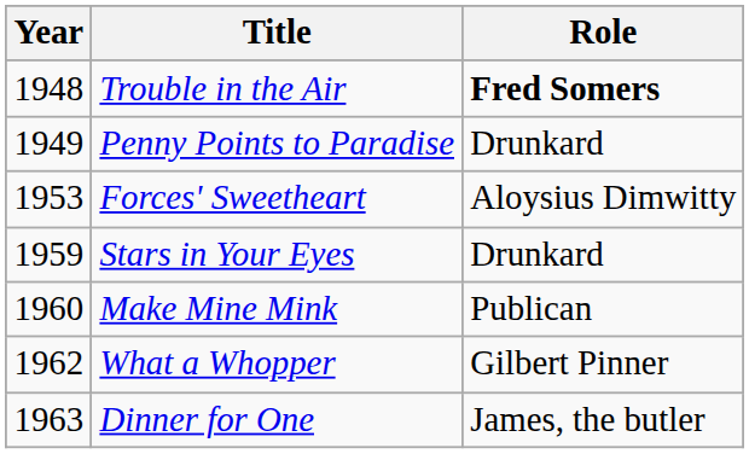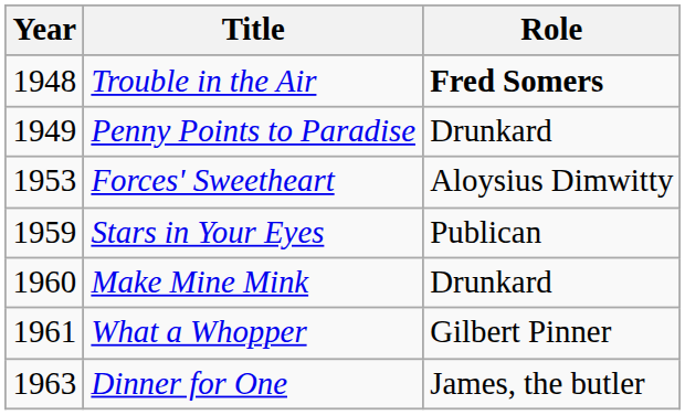 <table class="wikitable">
 <tr>
 <th>Year</th>
 <th>Title</th>
 <th>Role</th>
 </tr>
 <tr>
 <td>1948</td>
 <td><em><a href='#'>Trouble in the Air</a></em></td>
 <td><strong>Fred Somers</strong></td>
 </tr>
 <tr>
 <td>1949</td>
 <td><em><a href='#'>Penny Points to Paradise</a></em></td>
 <td>Drunkard</td>
 </tr>
 <tr>
 <td>1953</td>
 <td><em><a href='#'>Forces' Sweetheart</a></em></td>
 <td>Aloysius Dimwitty</td>
 </tr>
 <tr>
 <td>1959</td>
 <td><em><a href='#'>Stars in Your Eyes</a></em></td>
-<td>Drunkard</td>
+<td>Publican</td>
 </tr>
 <tr>
 <td>1960</td>
 <td><em><a href='#'>Make Mine Mink</a></em></td>
-<td>Publican</td>
+<td>Drunkard</td>
 </tr>
 <tr>
-<td>1962</td>
+<td>1961</td>
 <td><em><a href='#'>What a Whopper</a></em></td>
 <td>Gilbert Pinner</td>
 </tr>
 <tr>
 <td>1963</td>
 <td><em><a href='#'>Dinner for One</a></em></td>
 <td>James, the butler</td>
 </tr>
 </table>
